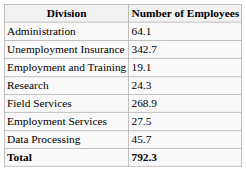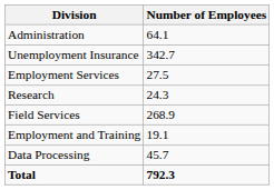 <table border="1" cellspacing="0" cellpadding="5" style="border-collapse:collapse;" class="wikitable">
 <tr>
 <th>Division</th>
 <th>Number of Employees</th>
 </tr>
 <tr>
 <td>Administration</td>
 <td>64.1</td>
 </tr>
 <tr>
 <td>Unemployment Insurance</td>
 <td>342.7</td>
 </tr>
 <tr>
-<td>Employment and Training</td>
-<td>19.1</td>
+<td>Employment Services</td>
+<td>27.5</td>
 </tr>
 <tr>
 <td>Research</td>
 <td>24.3</td>
 </tr>
 <tr>
 <td>Field Services</td>
 <td>268.9</td>
 </tr>
 <tr>
-<td>Employment Services</td>
-<td>27.5</td>
+<td>Employment and Training</td>
+<td>19.1</td>
 </tr>
 <tr>
 <td>Data Processing</td>
 <td>45.7</td>
 </tr>
 <tr>
 <td><strong>Total</strong></td>
 <td><strong>  792.3</strong></td>
 </tr>
 </table>
